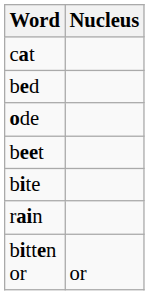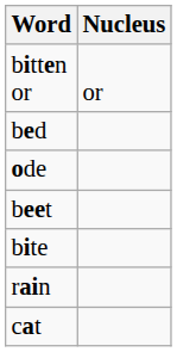 <table class="wikitable floatright">
 <tr>
 <th>Word</th>
 <th>Nucleus</th>
 </tr>
 <tr>
-<td>c<strong>a</strong>t </td>
-<td></td>
+<td>b<strong>i</strong>tt<strong>e</strong>n <br>  or </td>
+<td> <br>  or </td>
 </tr>
 <tr>
 <td>b<strong>e</strong>d </td>
 <td></td>
 </tr>
 <tr>
 <td><strong>o</strong>de </td>
 <td></td>
 </tr>
 <tr>
 <td>b<strong>ee</strong>t </td>
 <td></td>
 </tr>
 <tr>
 <td>b<strong>i</strong>te </td>
 <td></td>
 </tr>
 <tr>
 <td>r<strong>ai</strong>n </td>
 <td></td>
 </tr>
 <tr>
-<td>b<strong>i</strong>tt<strong>e</strong>n <br>  or </td>
-<td> <br>  or </td>
+<td>c<strong>a</strong>t </td>
+<td></td>
 </tr>
 </table>
